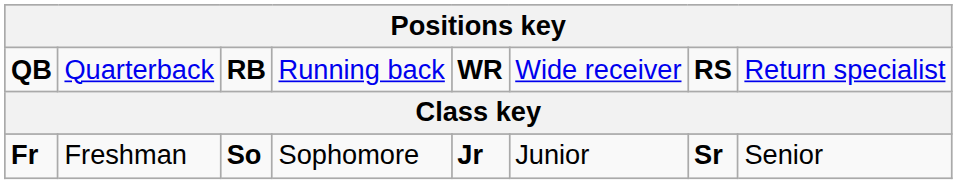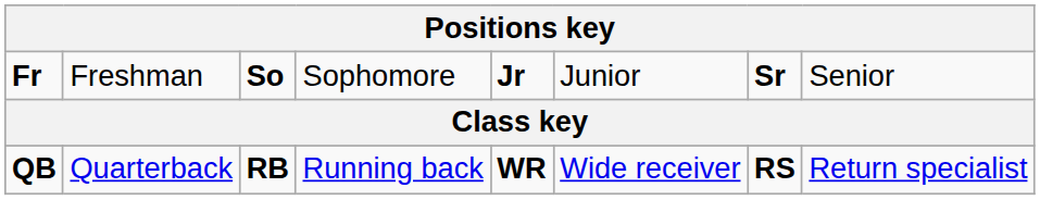 <table class="wikitable">
 <tr>
 <th colspan="8">Positions key</th>
+</tr>
+<tr>
+<td><strong>Fr</strong></td>
+<td>Freshman</td>
+<td><strong>So</strong></td>
+<td>Sophomore</td>
+<td><strong>Jr</strong></td>
+<td>Junior</td>
+<td><strong>Sr</strong></td>
+<td>Senior</td>
+</tr>
+<tr>
+<th colspan="8">Class key</th>
 </tr>
 <tr>
 <td><strong>QB</strong></td>
 <td><a href='#'>Quarterback</a></td>
 <td><strong>RB</strong></td>
 <td><a href='#'>Running back</a></td>
 <td><strong>WR</strong></td>
 <td><a href='#'>Wide receiver</a></td>
 <td><strong>RS</strong></td>
 <td><a href='#'>Return specialist</a></td>
 </tr>
-<tr>
-<th colspan="8">Class key</th>
-</tr>
-<tr>
-<td><strong>Fr</strong></td>
-<td>Freshman</td>
-<td><strong>So</strong></td>
-<td>Sophomore</td>
-<td><strong>Jr</strong></td>
-<td>Junior</td>
-<td><strong>Sr</strong></td>
-<td>Senior</td>
-</tr>
 </table>
